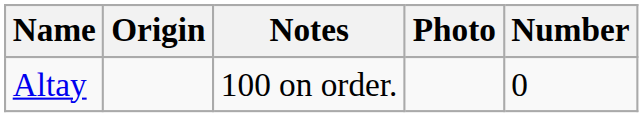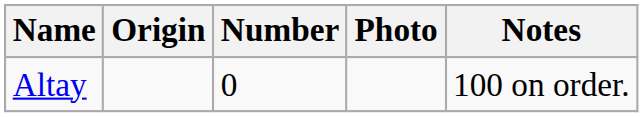 <table class="wikitable">
 <tr>
 <th>Name</th>
 <th>Origin</th>
+<th>Number</th>
+<th>Photo</th>
 <th>Notes</th>
-<th>Photo</th>
-<th>Number</th>
 </tr>
 <tr>
 <td><a href='#'>Altay</a></td>
 <td></td>
+<td>0</td>
+<td></td>
 <td>100 on order.</td>
-<td></td>
-<td>0</td>
 </tr>
 </table>
